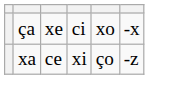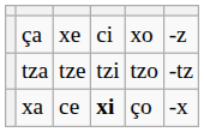 <table class="wikitable">
 <tr>
 <th></th>
 <th></th>
 <th></th>
 <th></th>
 <th></th>
 <th></th>
 </tr>
 <tr>
 <th></th>
 <td>ça</td>
 <td>xe</td>
 <td>ci</td>
 <td>xo</td>
-<td>-x</td>
+<td>-z</td>
+</tr>
+<tr>
+<th></th>
+<td>tza</td>
+<td>tze</td>
+<td>tzi</td>
+<td>tzo</td>
+<td>-tz</td>
 </tr>
 <tr>
 <th></th>
 <td>xa</td>
 <td>ce</td>
-<td>xi</td>
+<td><strong>xi</strong></td>
 <td>ço</td>
-<td>-z</td>
+<td>-x</td>
 </tr>
 </table>
